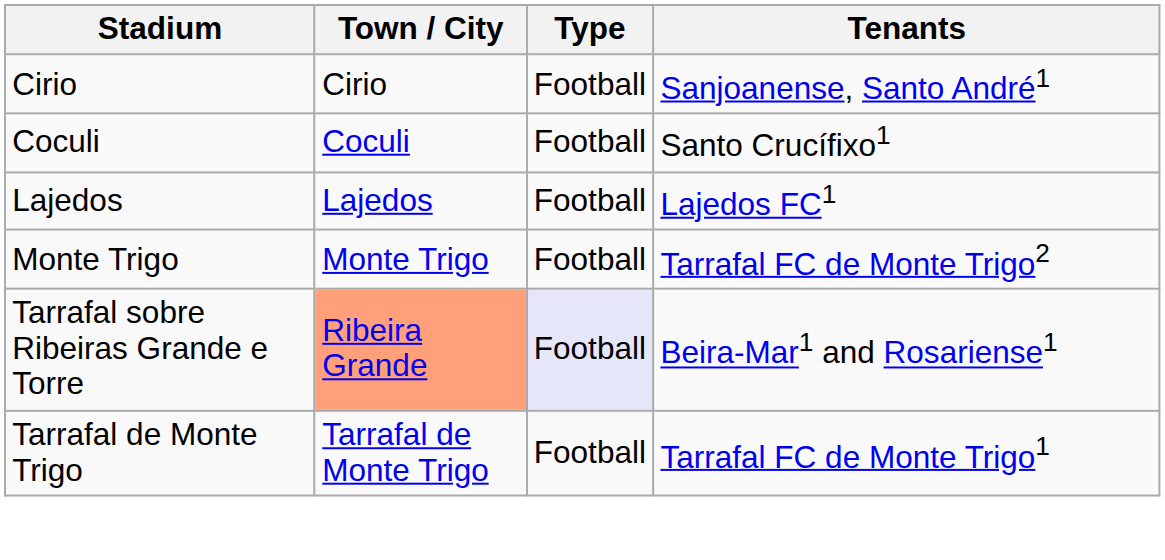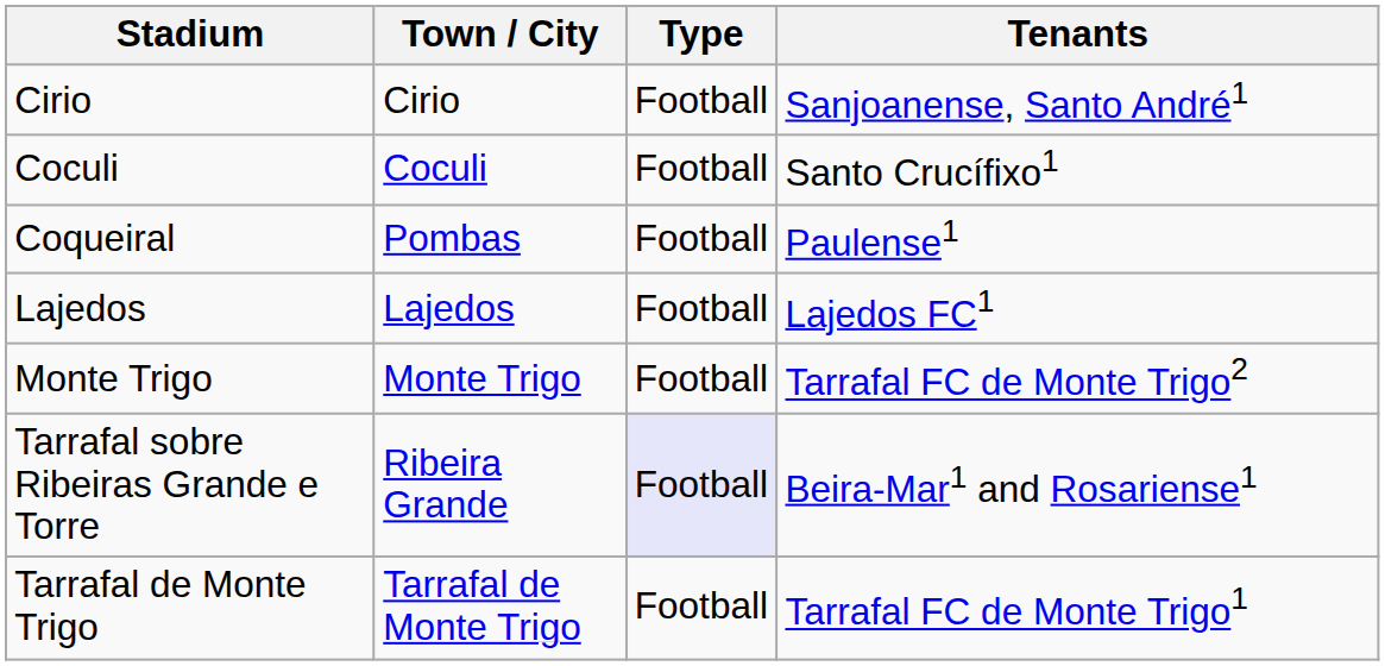 <table class="wikitable sortable">
 <tr>
 <th width=150>Stadium</th>
 <th width=100>Town / City</th>
 <th width=40>Type</th>
 <th width=250>Tenants</th>
 </tr>
 <tr>
 <td>Cirio</td>
 <td>Cirio</td>
 <td>Football</td>
 <td><a href='#'>Sanjoanense</a>, <a href='#'>Santo André</a><sup>1</sup></td>
 </tr>
 <tr>
 <td>Coculi</td>
 <td><a href='#'>Coculi</a></td>
 <td>Football</td>
 <td>Santo Crucífixo<sup>1</sup></td>
 </tr>
 <tr>
+<td>Coqueiral</td>
+<td><a href='#'>Pombas</a></td>
+<td>Football</td>
+<td><a href='#'>Paulense</a><sup>1</sup></td>
+</tr>
+<tr>
 <td>Lajedos</td>
 <td><a href='#'>Lajedos</a></td>
 <td>Football</td>
 <td><a href='#'>Lajedos FC</a><sup>1</sup></td>
 </tr>
 <tr>
 <td>Monte Trigo</td>
 <td><a href='#'>Monte Trigo</a></td>
 <td>Football</td>
 <td><a href='#'>Tarrafal FC de Monte Trigo</a><sup>2</sup></td>
 </tr>
 <tr>
 <td>Tarrafal sobre Ribeiras Grande e Torre</td>
-<td style="background: lightsalmon;"><a href='#'>Ribeira Grande</a></td>
+<td><a href='#'>Ribeira Grande</a></td>
 <td style="background: lavender;">Football</td>
 <td><a href='#'>Beira-Mar</a><sup>1</sup> and <a href='#'>Rosariense</a><sup>1</sup></td>
 </tr>
 <tr>
 <td>Tarrafal de Monte Trigo</td>
 <td><a href='#'>Tarrafal de Monte Trigo</a></td>
 <td>Football</td>
 <td><a href='#'>Tarrafal FC de Monte Trigo</a><sup>1</sup></td>
 </tr>
 </table>
